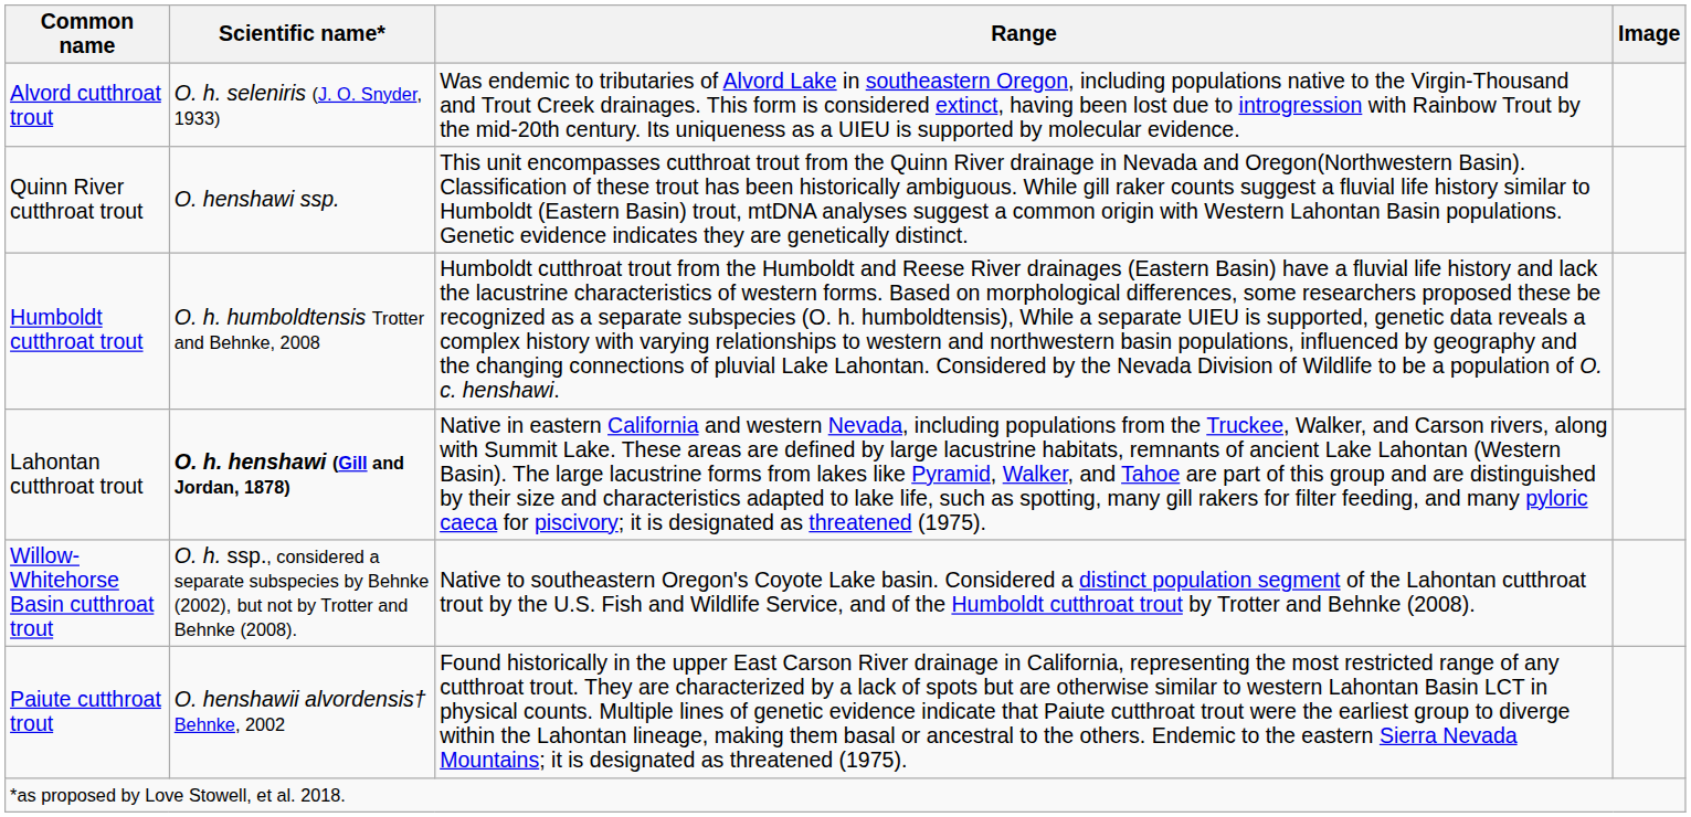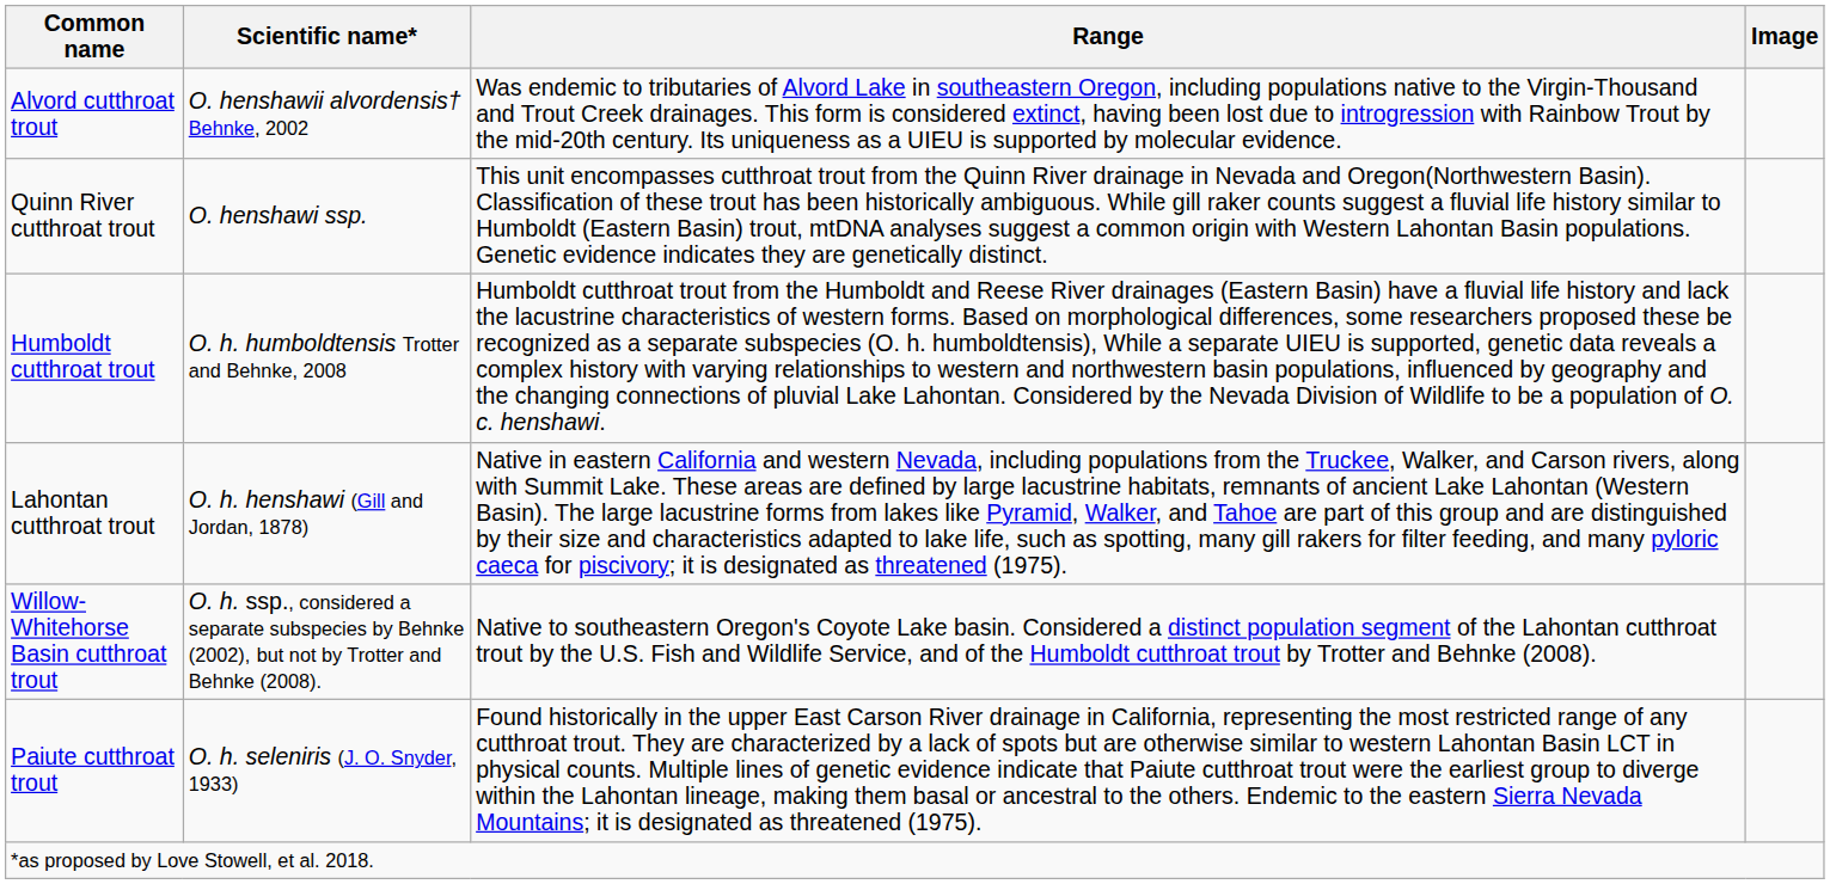 <table class="wikitable">
 <tr>
 <th>Common name</th>
 <th>Scientific name*</th>
 <th>Range</th>
 <th>Image</th>
 </tr>
 <tr>
 <td><a href='#'>Alvord cutthroat trout</a></td>
-<td><em>O. h. seleniris</em> <small>(<a href='#'>J. O. Snyder</a>, 1933)</small></td>
+<td><em>O. henshawii alvordensis†</em> <small><a href='#'>Behnke</a>, 2002</small></td>
 <td>Was endemic to tributaries of <a href='#'>Alvord Lake</a> in <a href='#'>southeastern Oregon</a>, including populations native to the Virgin-Thousand and Trout Creek drainages. This form is considered <a href='#'>extinct</a>, having been lost due to <a href='#'>introgression</a> with Rainbow Trout by the mid-20th century. Its uniqueness as a UIEU is supported by molecular evidence.</td>
 <td></td>
 </tr>
 <tr>
 <td>Quinn River cutthroat trout</td>
 <td><em>O. henshawi ssp.</em></td>
 <td>This unit encompasses cutthroat trout from the Quinn River drainage in Nevada and Oregon(Northwestern Basin). Classification of these trout has been historically ambiguous. While gill raker counts suggest a fluvial life history similar to Humboldt (Eastern Basin) trout, mtDNA analyses suggest a common origin with Western Lahontan Basin populations. Genetic evidence indicates they are genetically distinct.</td>
 <td></td>
 </tr>
 <tr>
 <td><a href='#'>Humboldt cutthroat trout</a></td>
 <td><em>O. h. humboldtensis</em> <small>Trotter and Behnke, 2008</small></td>
 <td>Humboldt cutthroat trout from the Humboldt and Reese River drainages (Eastern Basin) have a fluvial life history and lack the lacustrine characteristics of western forms. Based on morphological differences, some researchers proposed these be recognized as a separate subspecies (O. h. humboldtensis), While a separate UIEU is supported, genetic data reveals a complex history with varying relationships to western and northwestern basin populations, influenced by geography and the changing connections of pluvial Lake Lahontan. Considered by the Nevada Division of Wildlife to be a population of <em>O. c. henshawi</em>.</td>
 <td></td>
 </tr>
 <tr>
 <td>Lahontan cutthroat trout</td>
-<td><strong><em>O. h. henshawi</em> <small>(<a href='#'>Gill</a> and Jordan, 1878)</small></strong></td>
+<td><em>O. h. henshawi</em> <small>(<a href='#'>Gill</a> and Jordan, 1878)</small></td>
 <td>Native in eastern <a href='#'>California</a> and western <a href='#'>Nevada</a>, including populations from the <a href='#'>Truckee</a>, Walker, and Carson rivers, along with Summit Lake. These areas are defined by large lacustrine habitats, remnants of ancient Lake Lahontan (Western Basin). The large lacustrine forms from lakes like <a href='#'>Pyramid</a>, <a href='#'>Walker</a>, and <a href='#'>Tahoe</a> are part of this group and are distinguished by their size and characteristics adapted to lake life, such as spotting, many gill rakers for filter feeding, and many <a href='#'>pyloric caeca</a> for <a href='#'>piscivory</a>; it is designated as <a href='#'>threatened</a> (1975).</td>
 <td></td>
 </tr>
 <tr>
 <td><a href='#'>Willow-Whitehorse Basin cutthroat trout</a></td>
 <td><em>O. h.</em> ssp.<small>, considered a separate subspecies by Behnke (2002),</small> <small>but not by Trotter and Behnke (2008).</small></td>
 <td>Native to southeastern Oregon's Coyote Lake basin. Considered a <a href='#'>distinct population segment</a> of the Lahontan cutthroat trout by the U.S. Fish and Wildlife Service, and of the <a href='#'>Humboldt cutthroat trout</a> by Trotter and Behnke (2008).</td>
 <td></td>
 </tr>
 <tr>
 <td><a href='#'>Paiute cutthroat trout</a></td>
-<td><em>O. henshawii alvordensis†</em> <small><a href='#'>Behnke</a>, 2002</small></td>
+<td><em>O. h. seleniris</em> <small>(<a href='#'>J. O. Snyder</a>, 1933)</small></td>
 <td>Found historically in the upper East Carson River drainage in California, representing the most restricted range of any cutthroat trout. They are characterized by a lack of spots but are otherwise similar to western Lahontan Basin LCT in physical counts. Multiple lines of genetic evidence indicate that Paiute cutthroat trout were the earliest group to diverge within the Lahontan lineage, making them basal or ancestral to the others. Endemic to the eastern <a href='#'>Sierra Nevada Mountains</a>; it is designated as threatened (1975).</td>
 <td></td>
 </tr>
 <tr>
 <td colspan="4"><small>*as proposed by Love Stowell, et al. 2018.</small></td>
 </tr>
 </table>
